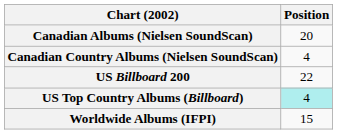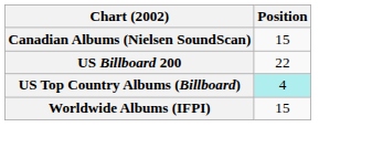 <table class="wikitable sortable plainrowheaders" style="text-align:center">
 <tr>
 <th scope="col">Chart (2002)</th>
 <th scope="col">Position</th>
 </tr>
 <tr>
 <th scope="row">Canadian Albums (Nielsen SoundScan)</th>
-<td>20</td>
-</tr>
-<tr>
-<th scope="row">Canadian Country Albums (Nielsen SoundScan)</th>
-<td>4</td>
+<td>15</td>
 </tr>
 <tr>
 <th scope="row">US <em>Billboard</em> 200</th>
 <td>22</td>
 </tr>
 <tr>
 <th scope="row">US Top Country Albums (<em>Billboard</em>)</th>
 <td style="background: paleturquoise;">4</td>
 </tr>
 <tr>
 <th scope="row">Worldwide Albums (IFPI)</th>
 <td>15</td>
 </tr>
 </table>
